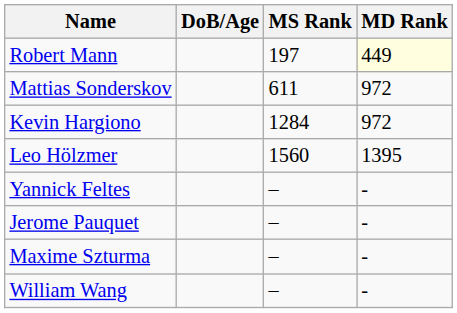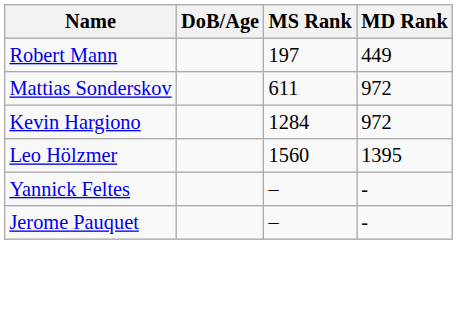 <table class="wikitable" style="text-align: left; font-size:95%;">
 <tr>
 <th>Name</th>
 <th>DoB/Age</th>
 <th>MS Rank</th>
 <th>MD Rank</th>
 </tr>
 <tr>
 <td><a href='#'>Robert Mann</a></td>
 <td></td>
 <td>197</td>
-<td style="background: lightyellow;">449</td>
+<td>449</td>
 </tr>
 <tr>
 <td><a href='#'>Mattias Sonderskov</a></td>
 <td></td>
 <td>611</td>
 <td>972</td>
 </tr>
 <tr>
 <td><a href='#'>Kevin Hargiono</a></td>
 <td></td>
 <td>1284</td>
 <td>972</td>
 </tr>
 <tr>
 <td><a href='#'>Leo Hölzmer</a></td>
 <td></td>
 <td>1560</td>
 <td>1395</td>
 </tr>
 <tr>
 <td><a href='#'>Yannick Feltes</a></td>
 <td></td>
 <td>–</td>
 <td>-</td>
 </tr>
 <tr>
 <td><a href='#'>Jerome Pauquet</a></td>
 <td></td>
 <td>–</td>
 <td>-</td>
 </tr>
-<tr>
-<td><a href='#'>Maxime Szturma</a></td>
-<td></td>
-<td>–</td>
-<td>-</td>
-</tr>
-<tr>
-<td><a href='#'>William Wang</a></td>
-<td></td>
-<td>–</td>
-<td>-</td>
-</tr>
 </table>
